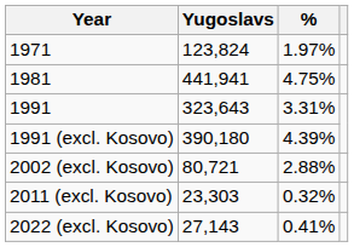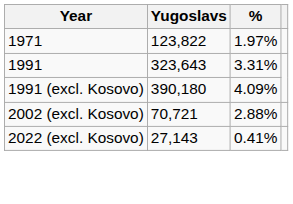 <table class="wikitable">
 <tr>
 <th>Year</th>
 <th>Yugoslavs</th>
 <th>%</th>
 <th></th>
 </tr>
 <tr>
 <td>1971</td>
-<td>123,824</td>
+<td>123,822</td>
 <td>1.97%</td>
-<td></td>
-</tr>
-<tr>
-<td>1981</td>
-<td>441,941</td>
-<td>4.75%</td>
 <td></td>
 </tr>
 <tr>
 <td>1991</td>
 <td>323,643</td>
 <td>3.31%</td>
 <td rowspan="2"></td>
 </tr>
 <tr>
 <td>1991 (excl. Kosovo)</td>
 <td>390,180</td>
-<td>4.39%</td>
+<td>4.09%</td>
 </tr>
 <tr>
 <td>2002 (excl. Kosovo)</td>
-<td>80,721</td>
+<td>70,721</td>
 <td>2.88%</td>
-<td></td>
-</tr>
-<tr>
-<td>2011 (excl. Kosovo)</td>
-<td>23,303</td>
-<td>0.32%</td>
 <td></td>
 </tr>
 <tr>
 <td>2022 (excl. Kosovo)</td>
 <td>27,143</td>
 <td>0.41%</td>
 <td></td>
 </tr>
 </table>
